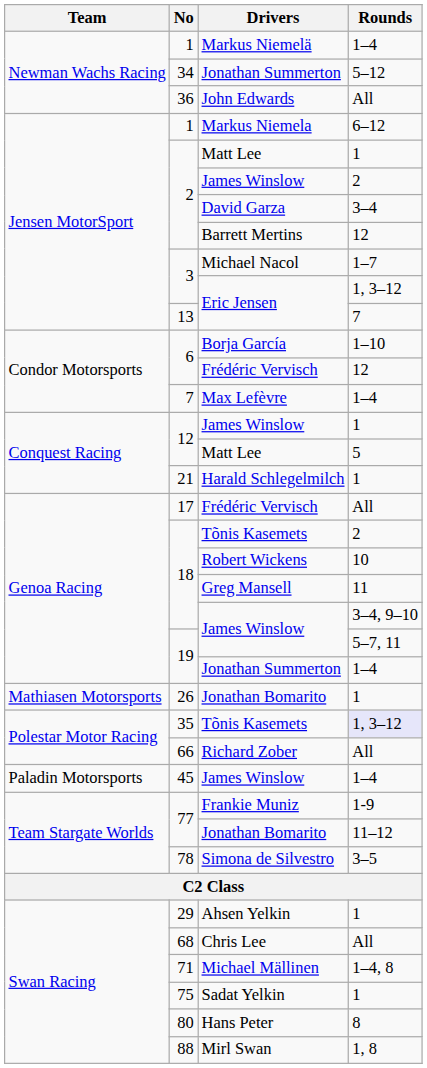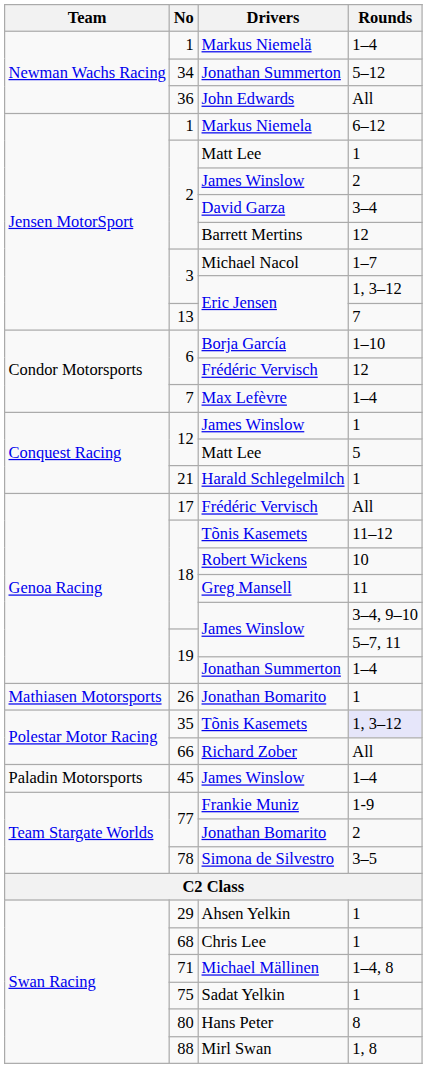 <table class="wikitable" style="font-size:85%;">
 <tr>
 <th>Team</th>
 <th>No</th>
 <th>Drivers</th>
 <th>Rounds</th>
 </tr>
 <tr>
 <td rowspan="3"> <a href='#'>Newman Wachs Racing</a></td>
 <td style="text-align:right;">1</td>
 <td> <a href='#'>Markus Niemelä</a></td>
 <td>1–4</td>
 </tr>
 <tr>
 <td style="text-align:right;">34</td>
 <td> <a href='#'>Jonathan Summerton</a></td>
 <td>5–12</td>
 </tr>
 <tr>
 <td style="text-align:right;">36</td>
 <td> <a href='#'>John Edwards</a></td>
 <td>All</td>
 </tr>
 <tr>
 <td rowspan="8"> <a href='#'>Jensen MotorSport</a></td>
 <td style="text-align:right;">1</td>
 <td> <a href='#'>Markus Niemela</a></td>
 <td>6–12</td>
 </tr>
 <tr>
 <td rowspan="4" style="text-align:right;">2</td>
 <td> Matt Lee</td>
 <td>1</td>
 </tr>
 <tr>
 <td> <a href='#'>James Winslow</a></td>
 <td>2</td>
 </tr>
 <tr>
 <td> <a href='#'>David Garza</a></td>
 <td>3–4</td>
 </tr>
 <tr>
 <td> Barrett Mertins</td>
 <td>12</td>
 </tr>
 <tr>
 <td rowspan="2" style="text-align:right;">3</td>
 <td> Michael Nacol</td>
 <td>1–7</td>
 </tr>
 <tr>
 <td rowspan="2"> <a href='#'>Eric Jensen</a></td>
 <td>1, 3–12</td>
 </tr>
 <tr>
 <td style="text-align:right;">13</td>
 <td>7</td>
 </tr>
 <tr>
 <td rowspan="3"> Condor Motorsports</td>
 <td rowspan="2" style="text-align:right;">6</td>
 <td> <a href='#'>Borja García</a></td>
 <td>1–10</td>
 </tr>
 <tr>
 <td> <a href='#'>Frédéric Vervisch</a></td>
 <td>12</td>
 </tr>
 <tr>
 <td style="text-align:right;">7</td>
 <td> <a href='#'>Max Lefèvre</a></td>
 <td>1–4</td>
 </tr>
 <tr>
 <td rowspan="3"> <a href='#'>Conquest Racing</a></td>
 <td rowspan="2" style="text-align:right;">12</td>
 <td> <a href='#'>James Winslow</a></td>
 <td>1</td>
 </tr>
 <tr>
 <td> Matt Lee</td>
 <td>5</td>
 </tr>
 <tr>
 <td style="text-align:right;">21</td>
 <td> <a href='#'>Harald Schlegelmilch</a></td>
 <td>1</td>
 </tr>
 <tr>
 <td rowspan="7"> <a href='#'>Genoa Racing</a></td>
 <td style="text-align:right;">17</td>
 <td> <a href='#'>Frédéric Vervisch</a></td>
 <td>All</td>
 </tr>
 <tr>
 <td rowspan="4" style="text-align:right;">18</td>
 <td> <a href='#'>Tõnis Kasemets</a></td>
-<td>2</td>
+<td>11–12</td>
 </tr>
 <tr>
 <td> <a href='#'>Robert Wickens</a></td>
 <td>10</td>
 </tr>
 <tr>
 <td> <a href='#'>Greg Mansell</a></td>
 <td>11</td>
 </tr>
 <tr>
 <td rowspan="2"> <a href='#'>James Winslow</a></td>
 <td>3–4, 9–10</td>
 </tr>
 <tr>
 <td rowspan="2" style="text-align:right;">19</td>
 <td>5–7, 11</td>
 </tr>
 <tr>
 <td> <a href='#'>Jonathan Summerton</a></td>
 <td>1–4</td>
 </tr>
 <tr>
 <td> <a href='#'>Mathiasen Motorsports</a></td>
 <td style="text-align:right;">26</td>
 <td> <a href='#'>Jonathan Bomarito</a></td>
 <td>1</td>
 </tr>
 <tr>
 <td rowspan="2"> <a href='#'>Polestar Motor Racing</a></td>
 <td style="text-align:right;">35</td>
 <td> <a href='#'>Tõnis Kasemets</a></td>
 <td style="background: lavender;">1, 3–12</td>
 </tr>
 <tr>
 <td style="text-align:right;">66</td>
 <td> <a href='#'>Richard Zober</a></td>
 <td>All</td>
 </tr>
 <tr>
 <td> Paladin Motorsports</td>
 <td style="text-align:right;">45</td>
 <td> <a href='#'>James Winslow</a></td>
 <td>1–4</td>
 </tr>
 <tr>
 <td rowspan="3"> <a href='#'>Team Stargate Worlds</a></td>
 <td rowspan="2" style="text-align:right;">77</td>
 <td> <a href='#'>Frankie Muniz</a></td>
 <td>1-9</td>
 </tr>
 <tr>
 <td> <a href='#'>Jonathan Bomarito</a></td>
-<td>11–12</td>
+<td>2</td>
 </tr>
 <tr>
 <td style="text-align:right;">78</td>
 <td> <a href='#'>Simona de Silvestro</a></td>
 <td>3–5</td>
 </tr>
 <tr>
 <th colspan="4" style="text-align:center;">C2 Class</th>
 </tr>
 <tr>
 <td rowspan="6"> <a href='#'>Swan Racing</a></td>
 <td style="text-align:right;">29</td>
 <td> Ahsen Yelkin</td>
 <td>1</td>
 </tr>
 <tr>
 <td style="text-align:right;">68</td>
 <td> Chris Lee</td>
-<td>All</td>
+<td>1</td>
 </tr>
 <tr>
 <td style="text-align:right;">71</td>
 <td> <a href='#'>Michael Mällinen</a></td>
 <td>1–4, 8</td>
 </tr>
 <tr>
 <td style="text-align:right;">75</td>
 <td> Sadat Yelkin</td>
 <td>1</td>
 </tr>
 <tr>
 <td style="text-align:right;">80</td>
 <td> Hans Peter</td>
 <td>8</td>
 </tr>
 <tr>
 <td style="text-align:right;">88</td>
 <td> Mirl Swan</td>
 <td>1, 8</td>
 </tr>
 </table>
